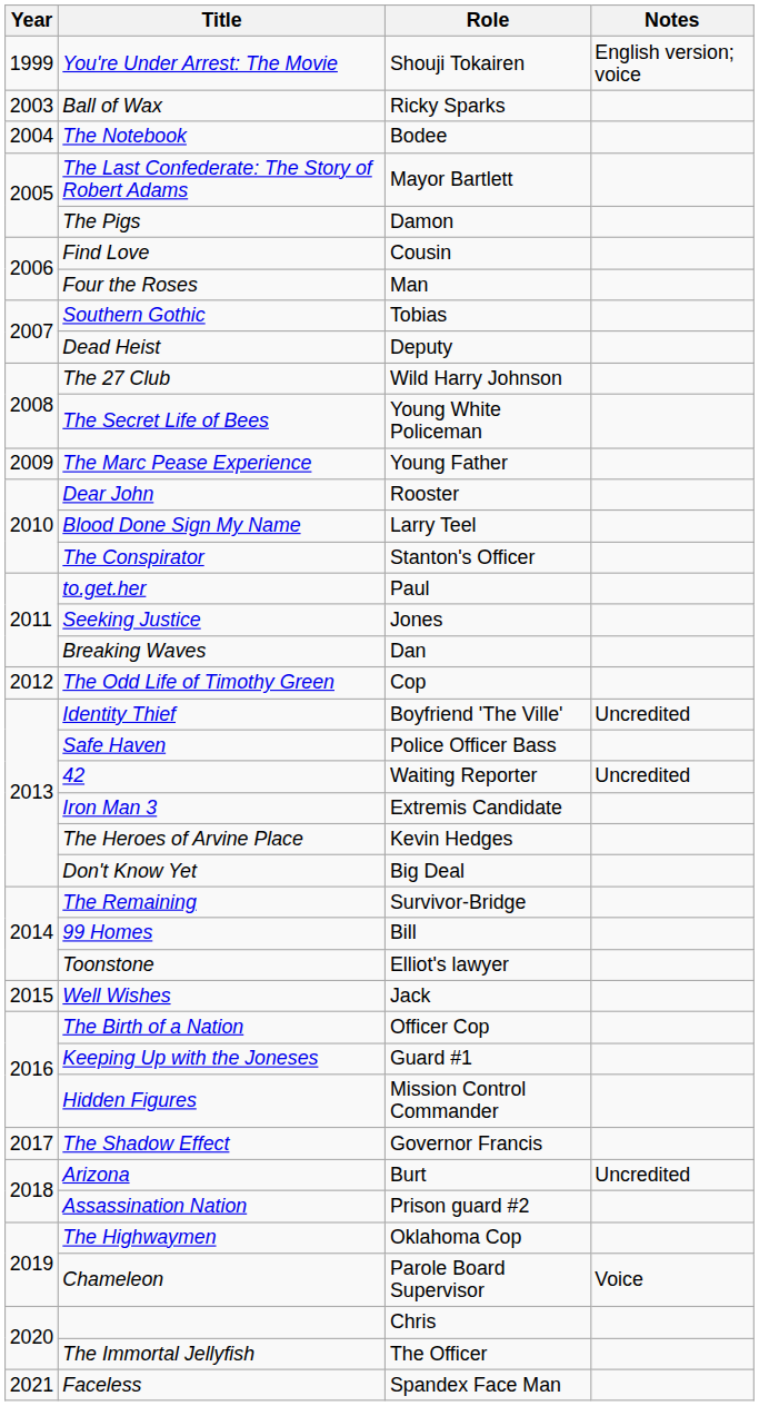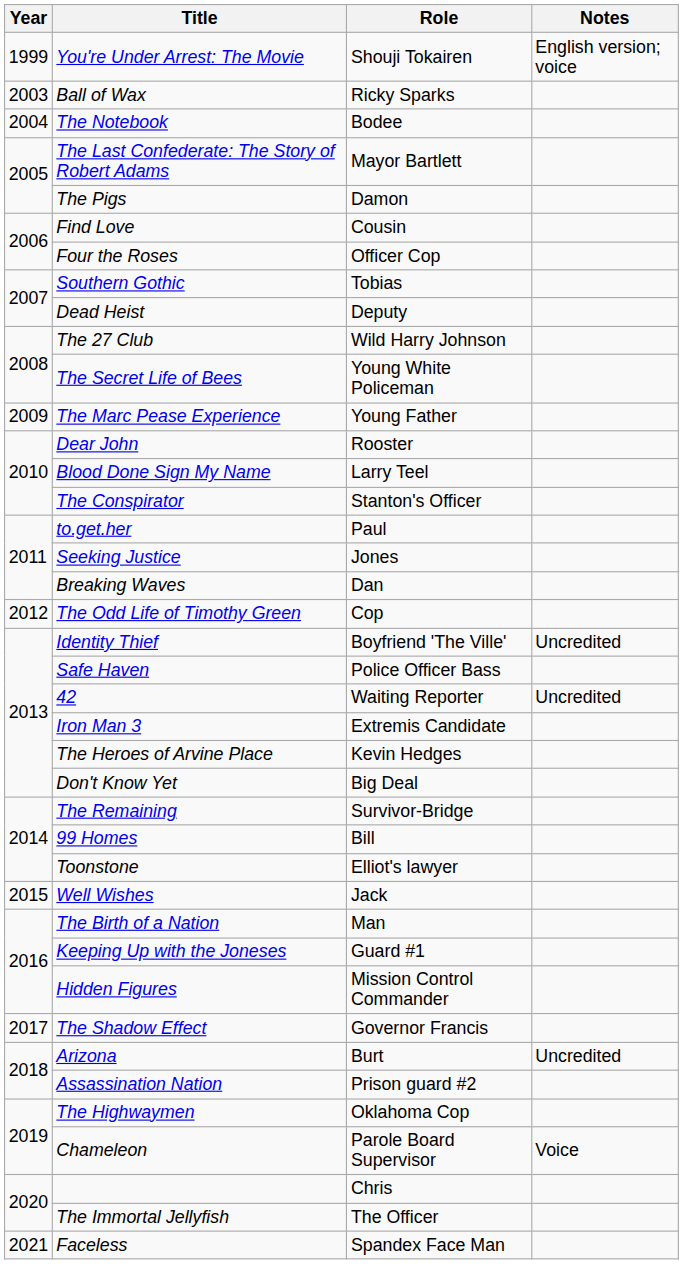 <table class="wikitable sortable">
 <tr>
 <th>Year</th>
 <th>Title</th>
 <th>Role</th>
 <th class="unsortable">Notes</th>
 </tr>
 <tr>
 <td>1999</td>
 <td><em><a href='#'>You're Under Arrest: The Movie</a></em></td>
 <td>Shouji Tokairen</td>
 <td>English version; voice</td>
 </tr>
 <tr>
 <td>2003</td>
 <td><em>Ball of Wax</em></td>
 <td>Ricky Sparks</td>
 <td></td>
 </tr>
 <tr>
 <td>2004</td>
 <td><em><a href='#'>The Notebook</a></em></td>
 <td>Bodee</td>
 <td></td>
 </tr>
 <tr>
 <td rowspan="2">2005</td>
 <td><em><a href='#'>The Last Confederate: The Story of Robert Adams</a></em></td>
 <td>Mayor Bartlett</td>
 <td></td>
 </tr>
 <tr>
 <td><em>The Pigs</em></td>
 <td>Damon</td>
 <td></td>
 </tr>
 <tr>
 <td rowspan="2">2006</td>
 <td><em>Find Love</em></td>
 <td>Cousin</td>
 <td></td>
 </tr>
 <tr>
 <td><em>Four the Roses</em></td>
-<td>Man</td>
+<td>Officer Cop</td>
 <td></td>
 </tr>
 <tr>
 <td rowspan="2">2007</td>
 <td><a href='#'><em>Southern Gothic</em></a></td>
 <td>Tobias</td>
 <td></td>
 </tr>
 <tr>
 <td><em>Dead Heist</em></td>
 <td>Deputy</td>
 <td></td>
 </tr>
 <tr>
 <td rowspan="2">2008</td>
 <td><em>The 27 Club</em></td>
 <td>Wild Harry Johnson</td>
 <td></td>
 </tr>
 <tr>
 <td><a href='#'><em>The Secret Life of Bees</em></a></td>
 <td>Young White Policeman</td>
 <td></td>
 </tr>
 <tr>
 <td>2009</td>
 <td><em><a href='#'>The Marc Pease Experience</a></em></td>
 <td>Young Father</td>
 <td></td>
 </tr>
 <tr>
 <td rowspan="3">2010</td>
 <td><a href='#'><em>Dear John</em></a></td>
 <td>Rooster</td>
 <td></td>
 </tr>
 <tr>
 <td><a href='#'><em>Blood Done Sign My Name</em></a></td>
 <td>Larry Teel</td>
 <td></td>
 </tr>
 <tr>
 <td><em><a href='#'>The Conspirator</a></em></td>
 <td>Stanton's Officer</td>
 <td></td>
 </tr>
 <tr>
 <td rowspan="3">2011</td>
 <td><em><a href='#'>to.get.her</a></em></td>
 <td>Paul</td>
 <td></td>
 </tr>
 <tr>
 <td><em><a href='#'>Seeking Justice</a></em></td>
 <td>Jones</td>
 <td></td>
 </tr>
 <tr>
 <td><em>Breaking Waves</em></td>
 <td>Dan</td>
 <td></td>
 </tr>
 <tr>
 <td>2012</td>
 <td><em><a href='#'>The Odd Life of Timothy Green</a></em></td>
 <td>Cop</td>
 <td></td>
 </tr>
 <tr>
 <td rowspan="6">2013</td>
 <td><em><a href='#'>Identity Thief</a></em></td>
 <td>Boyfriend 'The Ville'</td>
 <td>Uncredited</td>
 </tr>
 <tr>
 <td><a href='#'><em>Safe Haven</em></a></td>
 <td>Police Officer Bass</td>
 <td></td>
 </tr>
 <tr>
 <td><a href='#'><em>42</em></a></td>
 <td>Waiting Reporter</td>
 <td>Uncredited</td>
 </tr>
 <tr>
 <td><em><a href='#'>Iron Man 3</a></em></td>
 <td>Extremis Candidate</td>
 <td></td>
 </tr>
 <tr>
 <td><em>The Heroes of Arvine Place</em></td>
 <td>Kevin Hedges</td>
 <td></td>
 </tr>
 <tr>
 <td><em>Don't Know Yet</em></td>
 <td>Big Deal</td>
 <td></td>
 </tr>
 <tr>
 <td rowspan="3">2014</td>
 <td><em><a href='#'>The Remaining</a></em></td>
 <td>Survivor-Bridge</td>
 <td></td>
 </tr>
 <tr>
 <td><em><a href='#'>99 Homes</a></em></td>
 <td>Bill</td>
 <td></td>
 </tr>
 <tr>
 <td><em>Toonstone</em></td>
 <td>Elliot's lawyer</td>
 <td></td>
 </tr>
 <tr>
 <td>2015</td>
 <td><em><a href='#'>Well Wishes</a></em></td>
 <td>Jack</td>
 <td></td>
 </tr>
 <tr>
 <td rowspan="3">2016</td>
 <td><a href='#'><em>The Birth of a Nation</em></a></td>
-<td>Officer Cop</td>
+<td>Man</td>
 <td></td>
 </tr>
 <tr>
 <td><a href='#'><em>Keeping Up with the Joneses</em></a></td>
 <td>Guard #1</td>
 <td></td>
 </tr>
 <tr>
 <td><em><a href='#'>Hidden Figures</a></em></td>
 <td>Mission Control Commander</td>
 <td></td>
 </tr>
 <tr>
 <td>2017</td>
 <td><em><a href='#'>The Shadow Effect</a></em></td>
 <td>Governor Francis</td>
 <td></td>
 </tr>
 <tr>
 <td rowspan="2">2018</td>
 <td><a href='#'><em>Arizona</em></a></td>
 <td>Burt</td>
 <td>Uncredited</td>
 </tr>
 <tr>
 <td><em><a href='#'>Assassination Nation</a></em></td>
 <td>Prison guard #2</td>
 <td></td>
 </tr>
 <tr>
 <td rowspan="2">2019</td>
 <td><a href='#'><em>The Highwaymen</em></a></td>
 <td>Oklahoma Cop</td>
 <td></td>
 </tr>
 <tr>
 <td><em>Chameleon</em></td>
 <td>Parole Board Supervisor</td>
 <td>Voice</td>
 </tr>
 <tr>
 <td rowspan="2">2020</td>
 <td><em></em></td>
 <td>Chris</td>
 <td></td>
 </tr>
 <tr>
 <td><em>The Immortal Jellyfish</em></td>
 <td>The Officer</td>
 <td></td>
 </tr>
 <tr>
 <td>2021</td>
 <td><em>Faceless</em></td>
 <td>Spandex Face Man</td>
 <td></td>
 </tr>
 </table>
